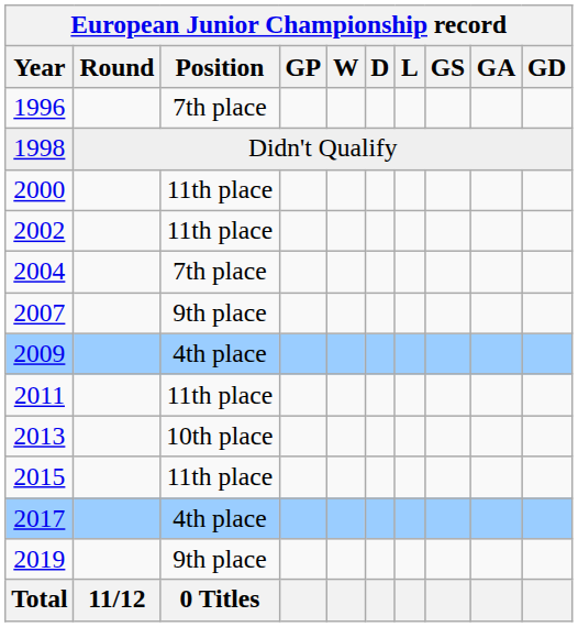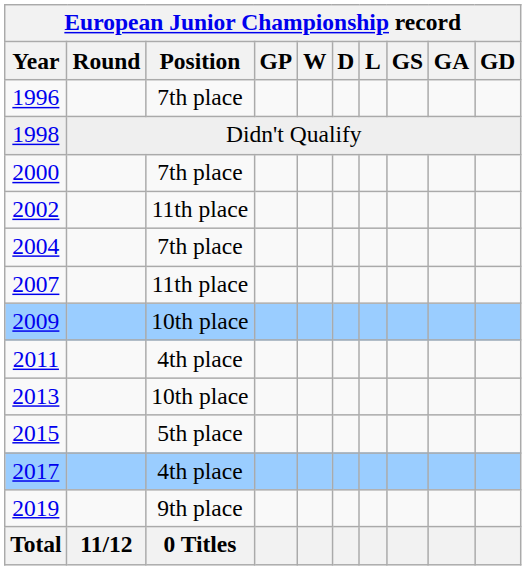 <table class="wikitable" style="text-align: center;">
 <tr>
 <th colspan=10><a href='#'>European Junior Championship</a> record</th>
 </tr>
 <tr>
 <th>Year</th>
 <th>Round</th>
 <th>Position</th>
 <th>GP</th>
 <th>W</th>
 <th>D</th>
 <th>L</th>
 <th>GS</th>
 <th>GA</th>
 <th>GD</th>
 </tr>
 <tr>
 <td> <a href='#'>1996</a></td>
 <td></td>
 <td>7th place</td>
 <td></td>
 <td></td>
 <td></td>
 <td></td>
 <td></td>
 <td></td>
 <td></td>
 </tr>
 <tr bgcolor="efefef">
 <td> <a href='#'>1998</a></td>
 <td colspan=10>Didn't Qualify</td>
 </tr>
 <tr>
 <td> <a href='#'>2000</a></td>
 <td></td>
-<td>11th place</td>
+<td>7th place</td>
 <td></td>
 <td></td>
 <td></td>
 <td></td>
 <td></td>
 <td></td>
 <td></td>
 </tr>
 <tr>
 <td> <a href='#'>2002</a></td>
 <td></td>
 <td>11th place</td>
 <td></td>
 <td></td>
 <td></td>
 <td></td>
 <td></td>
 <td></td>
 <td></td>
 </tr>
 <tr>
 <td> <a href='#'>2004</a></td>
 <td></td>
 <td>7th place</td>
 <td></td>
 <td></td>
 <td></td>
 <td></td>
 <td></td>
 <td></td>
 <td></td>
 </tr>
 <tr>
 <td> <a href='#'>2007</a></td>
 <td></td>
-<td>9th place</td>
+<td>11th place</td>
 <td></td>
 <td></td>
 <td></td>
 <td></td>
 <td></td>
 <td></td>
 <td></td>
 </tr>
 <tr bgcolor=9acdff>
 <td> <a href='#'>2009</a></td>
 <td></td>
-<td>4th place</td>
+<td>10th place</td>
 <td></td>
 <td></td>
 <td></td>
 <td></td>
 <td></td>
 <td></td>
 <td></td>
 </tr>
 <tr>
 <td> <a href='#'>2011</a></td>
 <td></td>
-<td>11th place</td>
+<td>4th place</td>
 <td></td>
 <td></td>
 <td></td>
 <td></td>
 <td></td>
 <td></td>
 <td></td>
 </tr>
 <tr bgcolor=>
 <td> <a href='#'>2013</a></td>
 <td></td>
 <td>10th place</td>
 <td></td>
 <td></td>
 <td></td>
 <td></td>
 <td></td>
 <td></td>
 <td></td>
 </tr>
 <tr bgcolor=>
 <td> <a href='#'>2015</a></td>
 <td></td>
-<td>11th place</td>
+<td>5th place</td>
 <td></td>
 <td></td>
 <td></td>
 <td></td>
 <td></td>
 <td></td>
 <td></td>
 </tr>
 <tr bgcolor=9acdff>
 <td> <a href='#'>2017</a></td>
 <td></td>
 <td>4th place</td>
 <td></td>
 <td></td>
 <td></td>
 <td></td>
 <td></td>
 <td></td>
 <td></td>
 </tr>
 <tr>
 <td> <a href='#'>2019</a></td>
 <td></td>
 <td>9th place</td>
 <td></td>
 <td></td>
 <td></td>
 <td></td>
 <td></td>
 <td></td>
 <td></td>
 </tr>
 <tr>
 <th>Total</th>
 <th>11/12</th>
 <th>0 Titles</th>
 <th></th>
 <th></th>
 <th></th>
 <th></th>
 <th></th>
 <th></th>
 <th></th>
 </tr>
 </table>
